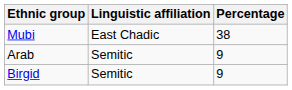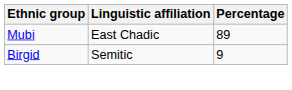 <table class="wikitable">
 <tr>
 <th>Ethnic group</th>
 <th>Linguistic affiliation</th>
 <th>Percentage</th>
 </tr>
 <tr>
 <td><a href='#'>Mubi</a></td>
 <td>East Chadic</td>
-<td>38</td>
-</tr>
-<tr>
-<td>Arab</td>
-<td>Semitic</td>
-<td>9</td>
+<td>89</td>
 </tr>
 <tr>
 <td><a href='#'>Birgid</a></td>
 <td>Semitic</td>
 <td>9</td>
 </tr>
 </table>
